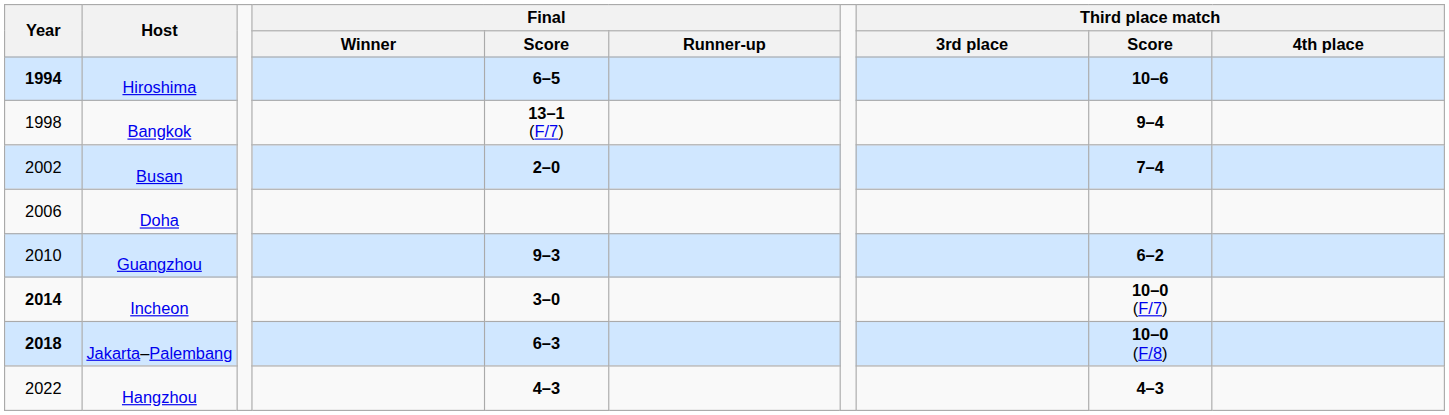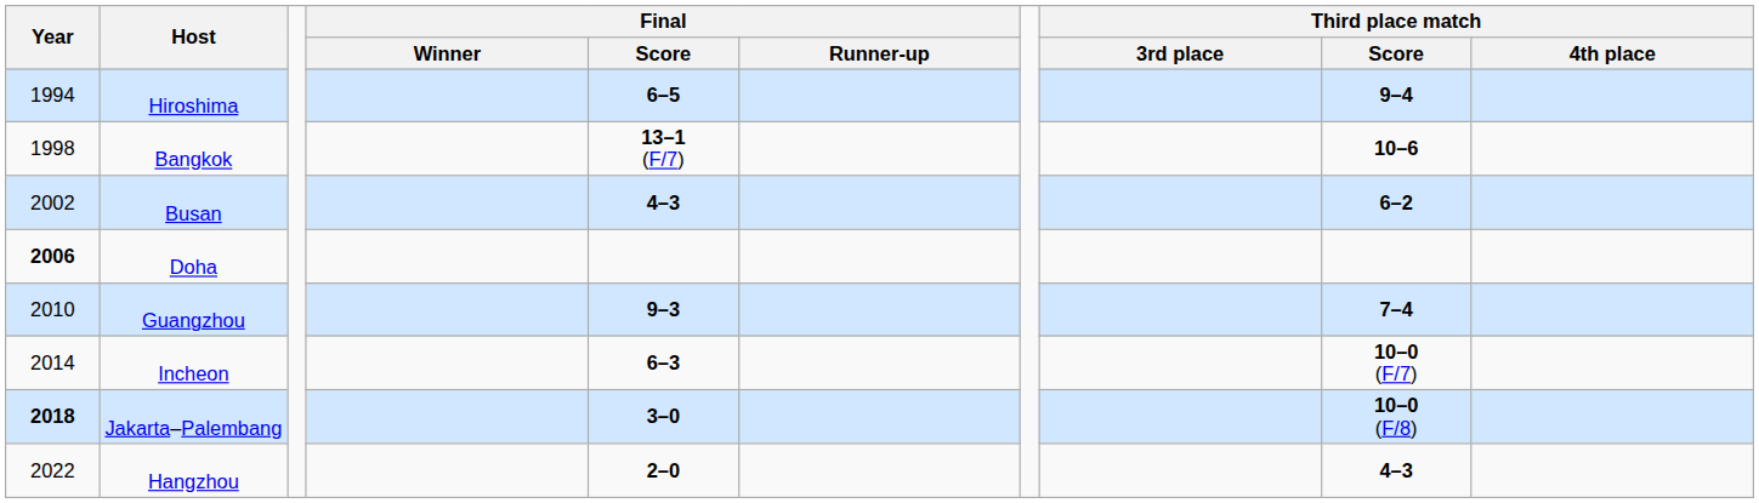 <table class="wikitable" style="font-size:90%; width: 100%; text-align: center;">
 <tr>
 <th rowspan=2 width=5%>Year</th>
 <th rowspan=2 width=10%>Host</th>
 <td width=1% rowspan=10></td>
 <th colspan=3>Final</th>
 <td width=1% rowspan=10></td>
 <th colspan=3>Third place match</th>
 </tr>
 <tr>
 <th width=15%>Winner</th>
 <th width=8%>Score</th>
 <th width=15%>Runner-up</th>
 <th width=15%>3rd place</th>
 <th width=8%>Score</th>
 <th width=15%>4th place</th>
 </tr>
 <tr bgcolor=#D0E7FF>
-<td><strong>1994<br></strong></td>
+<td>1994<br></td>
 <td><br><a href='#'>Hiroshima</a></td>
 <td><strong></strong></td>
 <td><strong>6–5</strong></td>
 <td></td>
 <td></td>
-<td><strong>10–6</strong></td>
+<td><strong>9–4</strong></td>
 <td></td>
 </tr>
 <tr>
 <td>1998<br></td>
 <td><br><a href='#'>Bangkok</a></td>
 <td><strong></strong></td>
 <td><strong>13–1</strong><br>(<a href='#'>F/7</a>)</td>
 <td></td>
 <td></td>
-<td><strong>9–4</strong></td>
+<td><strong>10–6</strong></td>
 <td></td>
 </tr>
 <tr bgcolor=#D0E7FF>
 <td>2002<br></td>
 <td><br><a href='#'>Busan</a></td>
 <td><strong></strong></td>
-<td><strong>2–0</strong></td>
+<td><strong>4–3</strong></td>
 <td></td>
 <td></td>
-<td><strong>7–4</strong></td>
+<td><strong>6–2</strong></td>
 <td></td>
 </tr>
 <tr>
-<td>2006<br></td>
+<td><strong>2006<br></strong></td>
 <td><br><a href='#'>Doha</a></td>
 <td><strong></strong></td>
 <td></td>
 <td></td>
 <td></td>
 <td></td>
 <td></td>
 </tr>
 <tr bgcolor=#D0E7FF>
 <td>2010<br></td>
 <td><br><a href='#'>Guangzhou</a></td>
 <td><strong></strong></td>
 <td><strong>9–3</strong></td>
 <td></td>
 <td></td>
-<td><strong>6–2</strong></td>
+<td><strong>7–4</strong></td>
 <td></td>
 </tr>
 <tr>
-<td><strong>2014<br></strong></td>
+<td>2014<br></td>
 <td><br><a href='#'>Incheon</a></td>
 <td><strong></strong></td>
-<td><strong>3–0</strong></td>
+<td><strong>6–3</strong></td>
 <td></td>
 <td></td>
 <td><strong>10–0</strong><br>(<a href='#'>F/7</a>)</td>
 <td></td>
 </tr>
 <tr bgcolor=#D0E7FF>
 <td><strong>2018<br></strong></td>
 <td><br><a href='#'>Jakarta</a>–<a href='#'>Palembang</a></td>
 <td><strong></strong></td>
-<td><strong>6–3</strong></td>
+<td><strong>3–0</strong></td>
 <td></td>
 <td></td>
 <td><strong>10–0</strong><br>(<a href='#'>F/8</a>)</td>
 <td></td>
 </tr>
 <tr>
 <td>2022<br></td>
 <td><br><a href='#'>Hangzhou</a></td>
 <td><strong></strong></td>
-<td><strong>4–3</strong></td>
+<td><strong>2–0</strong></td>
 <td></td>
 <td></td>
 <td><strong>4–3</strong></td>
 <td></td>
 </tr>
 </table>
